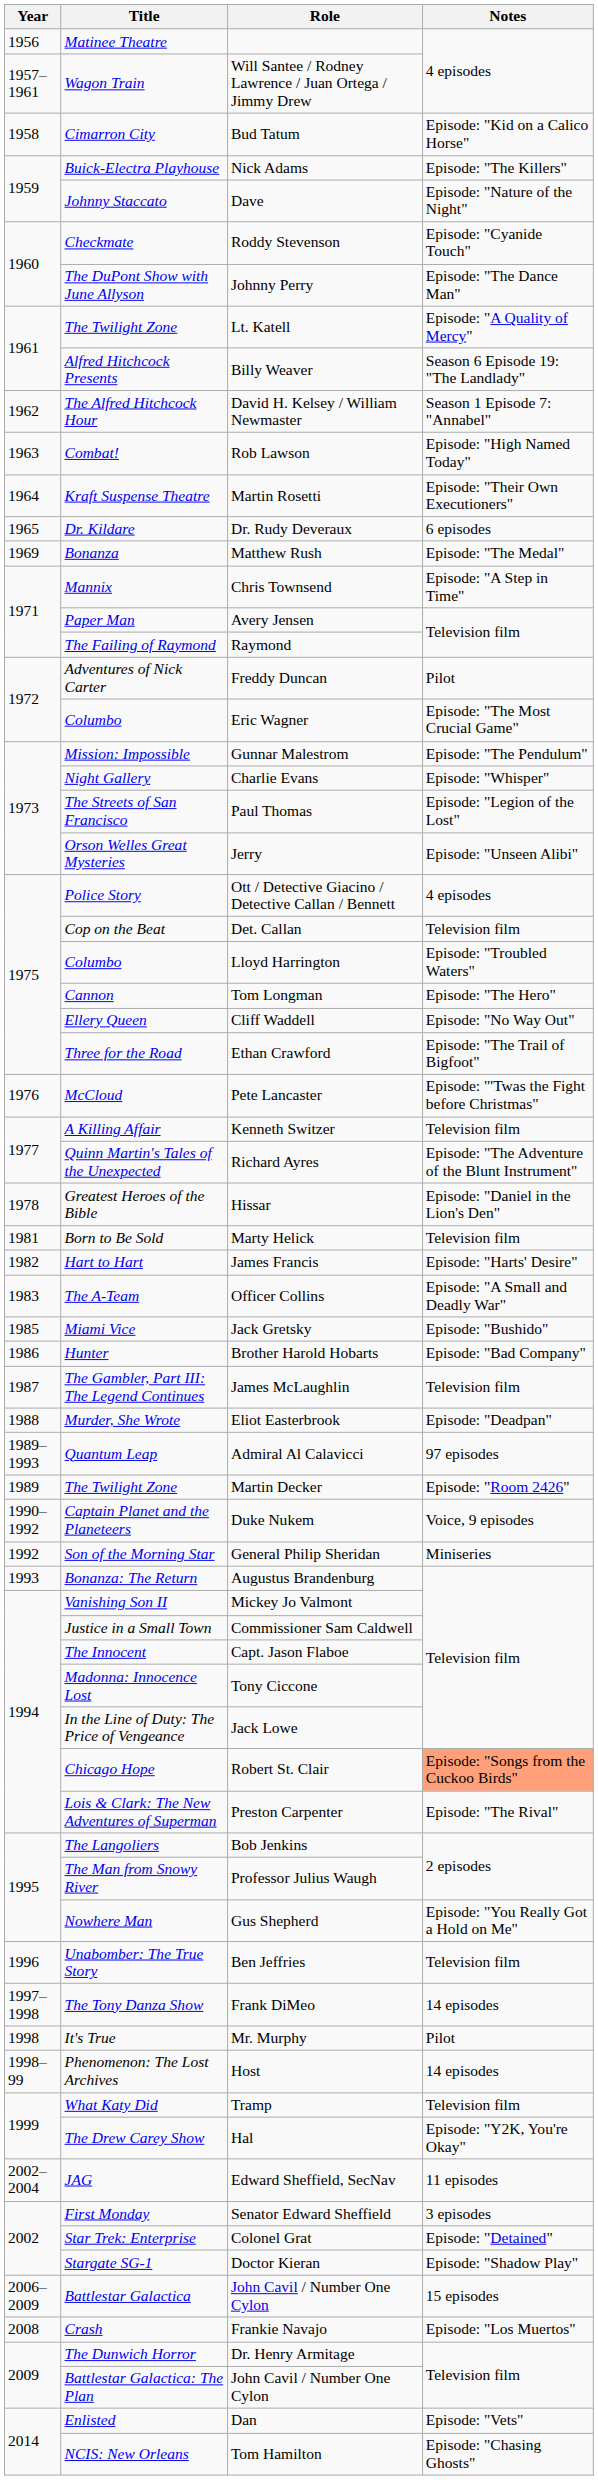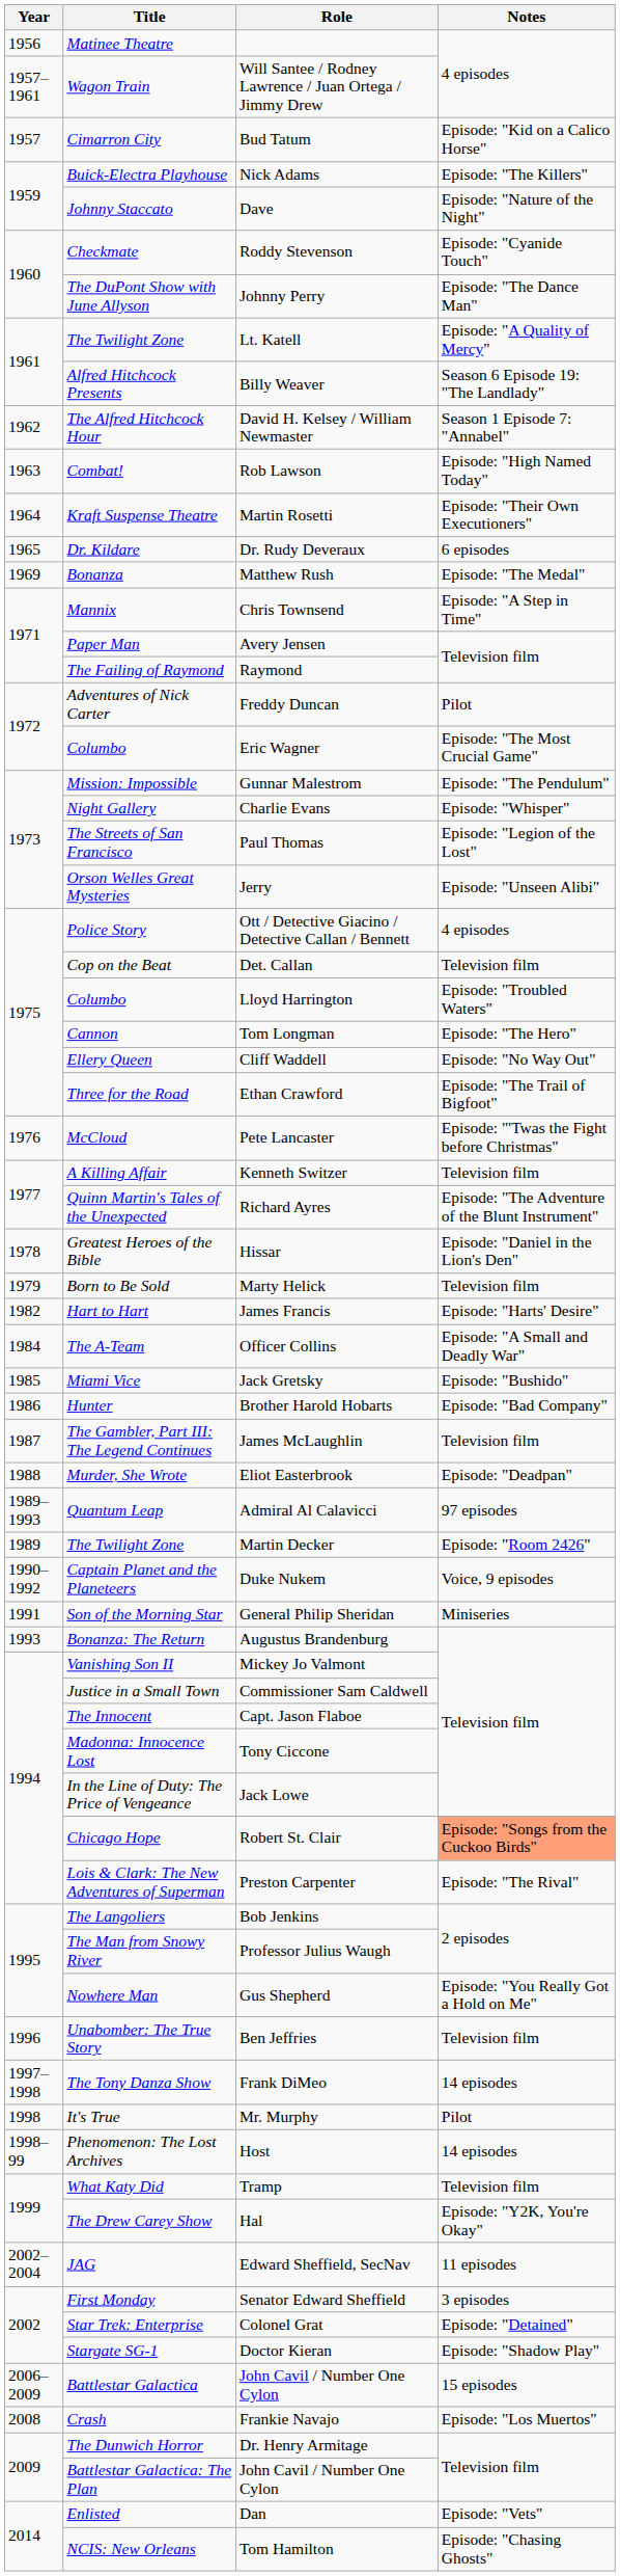 <table class="wikitable sortable">
 <tr>
 <th>Year</th>
 <th>Title</th>
 <th>Role</th>
 <th class="unsortable">Notes</th>
 </tr>
 <tr>
 <td>1956</td>
 <td><em><a href='#'>Matinee Theatre</a></em></td>
 <td></td>
 <td rowspan="2">4 episodes</td>
 </tr>
 <tr 9>
 <td>1957–1961</td>
 <td><em><a href='#'>Wagon Train</a></em></td>
 <td>Will Santee / Rodney Lawrence / Juan Ortega / Jimmy Drew</td>
 </tr>
 <tr>
-<td>1958</td>
+<td>1957</td>
 <td><em><a href='#'>Cimarron City</a></em></td>
 <td>Bud Tatum</td>
 <td>Episode: "Kid on a Calico Horse"</td>
 </tr>
 <tr>
 <td rowspan="2">1959</td>
 <td><em><a href='#'>Buick-Electra Playhouse</a></em></td>
 <td>Nick Adams</td>
 <td>Episode: "The Killers"</td>
 </tr>
 <tr>
 <td><em><a href='#'>Johnny Staccato</a></em></td>
 <td>Dave</td>
 <td>Episode: "Nature of the Night"</td>
 </tr>
 <tr>
 <td rowspan="2">1960</td>
 <td><em><a href='#'>Checkmate</a></em></td>
 <td>Roddy Stevenson</td>
 <td>Episode: "Cyanide Touch"</td>
 </tr>
 <tr>
 <td><em><a href='#'>The DuPont Show with June Allyson</a></em></td>
 <td>Johnny Perry</td>
 <td>Episode: "The Dance Man"</td>
 </tr>
 <tr>
 <td rowspan="2">1961</td>
 <td><em><a href='#'>The Twilight Zone</a></em></td>
 <td>Lt. Katell</td>
 <td>Episode: "<a href='#'>A Quality of Mercy</a>"</td>
 </tr>
 <tr>
 <td><em><a href='#'>Alfred Hitchcock Presents</a></em></td>
 <td>Billy Weaver</td>
 <td>Season 6 Episode 19: "The Landlady"</td>
 </tr>
 <tr>
 <td>1962</td>
 <td><em><a href='#'>The Alfred Hitchcock Hour</a></em></td>
 <td>David H. Kelsey / William Newmaster</td>
 <td>Season 1 Episode 7: "Annabel"</td>
 </tr>
 <tr>
 <td>1963</td>
 <td><em><a href='#'>Combat!</a></em></td>
 <td>Rob Lawson</td>
 <td>Episode: "High Named Today"</td>
 </tr>
 <tr>
 <td>1964</td>
 <td><em><a href='#'>Kraft Suspense Theatre</a></em></td>
 <td>Martin Rosetti</td>
 <td>Episode: "Their Own Executioners"</td>
 </tr>
 <tr>
 <td>1965</td>
 <td><em><a href='#'>Dr. Kildare</a></em></td>
 <td>Dr. Rudy Deveraux</td>
 <td>6 episodes</td>
 </tr>
 <tr>
 <td>1969</td>
 <td><em><a href='#'>Bonanza</a></em></td>
 <td>Matthew Rush</td>
 <td>Episode: "The Medal"</td>
 </tr>
 <tr>
 <td rowspan="3">1971</td>
 <td><em><a href='#'>Mannix</a></em></td>
 <td>Chris Townsend</td>
 <td>Episode: "A Step in Time"</td>
 </tr>
 <tr>
 <td><em><a href='#'>Paper Man</a></em></td>
 <td>Avery Jensen</td>
 <td rowspan="2">Television film</td>
 </tr>
 <tr>
 <td><em><a href='#'>The Failing of Raymond</a></em></td>
 <td>Raymond</td>
 </tr>
 <tr>
 <td rowspan="2">1972</td>
 <td><em>Adventures of Nick Carter</em></td>
 <td>Freddy Duncan</td>
 <td>Pilot</td>
 </tr>
 <tr>
 <td><em><a href='#'>Columbo</a></em></td>
 <td>Eric Wagner</td>
 <td>Episode: "The Most Crucial Game"</td>
 </tr>
 <tr>
 <td rowspan="4">1973</td>
 <td><em><a href='#'>Mission: Impossible</a></em></td>
 <td>Gunnar Malestrom</td>
 <td>Episode: "The Pendulum"</td>
 </tr>
 <tr>
 <td><em><a href='#'>Night Gallery</a></em></td>
 <td>Charlie Evans</td>
 <td>Episode: "Whisper"</td>
 </tr>
 <tr>
 <td><em><a href='#'>The Streets of San Francisco</a></em></td>
 <td>Paul Thomas</td>
 <td>Episode: "Legion of the Lost"</td>
 </tr>
 <tr>
 <td><em><a href='#'>Orson Welles Great Mysteries</a></em></td>
 <td>Jerry</td>
 <td>Episode: "Unseen Alibi"</td>
 </tr>
 <tr>
 <td rowspan="6">1975</td>
 <td><em><a href='#'>Police Story</a></em></td>
 <td>Ott / Detective Giacino / Detective Callan / Bennett</td>
 <td>4 episodes</td>
 </tr>
 <tr>
 <td><em>Cop on the Beat</em></td>
 <td>Det. Callan</td>
 <td>Television film</td>
 </tr>
 <tr>
 <td><em><a href='#'>Columbo</a></em></td>
 <td>Lloyd Harrington</td>
 <td>Episode: "Troubled Waters"</td>
 </tr>
 <tr>
 <td><em><a href='#'>Cannon</a></em></td>
 <td>Tom Longman</td>
 <td>Episode: "The Hero"</td>
 </tr>
 <tr>
 <td><em><a href='#'>Ellery Queen</a></em></td>
 <td>Cliff Waddell</td>
 <td>Episode: "No Way Out"</td>
 </tr>
 <tr>
 <td><em><a href='#'>Three for the Road</a></em></td>
 <td>Ethan Crawford</td>
 <td>Episode: "The Trail of Bigfoot"</td>
 </tr>
 <tr>
 <td>1976</td>
 <td><em><a href='#'>McCloud</a></em></td>
 <td>Pete Lancaster</td>
 <td>Episode: "'Twas the Fight before Christmas"</td>
 </tr>
 <tr>
 <td rowspan="2">1977</td>
 <td><em><a href='#'>A Killing Affair</a></em></td>
 <td>Kenneth Switzer</td>
 <td>Television film</td>
 </tr>
 <tr>
 <td><em><a href='#'>Quinn Martin's Tales of the Unexpected</a></em></td>
 <td>Richard Ayres</td>
 <td>Episode: "The Adventure of the Blunt Instrument"</td>
 </tr>
 <tr>
 <td>1978</td>
 <td><em>Greatest Heroes of the Bible</em></td>
 <td>Hissar</td>
 <td>Episode: "Daniel in the Lion's Den"</td>
 </tr>
 <tr>
-<td>1981</td>
+<td>1979</td>
 <td><em>Born to Be Sold</em></td>
 <td>Marty Helick</td>
 <td>Television film</td>
 </tr>
 <tr>
 <td>1982</td>
 <td><em><a href='#'>Hart to Hart</a></em></td>
 <td>James Francis</td>
 <td>Episode: "Harts' Desire"</td>
 </tr>
 <tr>
-<td>1983</td>
+<td>1984</td>
 <td><em><a href='#'>The A-Team</a></em></td>
 <td>Officer Collins</td>
 <td>Episode: "A Small and Deadly War"</td>
 </tr>
 <tr>
 <td>1985</td>
 <td><em><a href='#'>Miami Vice</a></em></td>
 <td>Jack Gretsky</td>
 <td>Episode: "Bushido"</td>
 </tr>
 <tr>
 <td>1986</td>
 <td><em><a href='#'>Hunter</a></em></td>
 <td>Brother Harold Hobarts</td>
 <td>Episode: "Bad Company"</td>
 </tr>
 <tr>
 <td>1987</td>
 <td><em><a href='#'>The Gambler, Part III: The Legend Continues</a></em></td>
 <td>James McLaughlin</td>
 <td>Television film</td>
 </tr>
 <tr>
 <td>1988</td>
 <td><em><a href='#'>Murder, She Wrote</a></em></td>
 <td>Eliot Easterbrook</td>
 <td>Episode: "Deadpan"</td>
 </tr>
 <tr>
 <td>1989–1993</td>
 <td><em><a href='#'>Quantum Leap</a></em></td>
 <td>Admiral Al Calavicci</td>
 <td>97 episodes</td>
 </tr>
 <tr>
 <td>1989</td>
 <td><em><a href='#'>The Twilight Zone</a></em></td>
 <td>Martin Decker</td>
 <td>Episode: "<a href='#'>Room 2426</a>"</td>
 </tr>
 <tr>
 <td>1990–1992</td>
 <td><em><a href='#'>Captain Planet and the Planeteers</a></em></td>
 <td>Duke Nukem</td>
 <td>Voice, 9 episodes</td>
 </tr>
 <tr>
-<td>1992</td>
+<td>1991</td>
 <td><em><a href='#'>Son of the Morning Star</a></em></td>
 <td>General Philip Sheridan</td>
 <td>Miniseries</td>
 </tr>
 <tr>
 <td>1993</td>
 <td><em><a href='#'>Bonanza: The Return</a></em></td>
 <td>Augustus Brandenburg</td>
 <td rowspan="6">Television film</td>
 </tr>
 <tr>
 <td rowspan="7">1994</td>
 <td><em><a href='#'>Vanishing Son II</a></em></td>
 <td>Mickey Jo Valmont</td>
 </tr>
 <tr>
 <td><em>Justice in a Small Town</em></td>
 <td>Commissioner Sam Caldwell</td>
 </tr>
 <tr>
 <td><em><a href='#'>The Innocent</a></em></td>
 <td>Capt. Jason Flaboe</td>
 </tr>
 <tr>
 <td><em><a href='#'>Madonna: Innocence Lost</a></em></td>
 <td>Tony Ciccone</td>
 </tr>
 <tr>
 <td><em>In the Line of Duty: The Price of Vengeance</em></td>
 <td>Jack Lowe</td>
 </tr>
 <tr>
 <td><em><a href='#'>Chicago Hope</a></em></td>
 <td>Robert St. Clair</td>
 <td style="background: lightsalmon;">Episode: "Songs from the Cuckoo Birds"</td>
 </tr>
 <tr>
 <td><em><a href='#'>Lois & Clark: The New Adventures of Superman</a></em></td>
 <td>Preston Carpenter</td>
 <td>Episode: "The Rival"</td>
 </tr>
 <tr>
 <td rowspan="3">1995</td>
 <td><em><a href='#'>The Langoliers</a></em></td>
 <td>Bob Jenkins</td>
 <td rowspan="2">2 episodes</td>
 </tr>
 <tr>
 <td><em><a href='#'>The Man from Snowy River</a></em></td>
 <td>Professor Julius Waugh</td>
 </tr>
 <tr>
 <td><em><a href='#'>Nowhere Man</a></em></td>
 <td>Gus Shepherd</td>
 <td>Episode: "You Really Got a Hold on Me"</td>
 </tr>
 <tr>
 <td>1996</td>
 <td><em><a href='#'>Unabomber: The True Story</a></em></td>
 <td>Ben Jeffries</td>
 <td>Television film</td>
 </tr>
 <tr>
 <td>1997–1998</td>
 <td><em><a href='#'>The Tony Danza Show</a></em></td>
 <td>Frank DiMeo</td>
 <td>14 episodes</td>
 </tr>
 <tr>
 <td>1998</td>
 <td><em>It's True</em></td>
 <td>Mr. Murphy</td>
 <td>Pilot</td>
 </tr>
 <tr>
 <td>1998–99</td>
 <td><em>Phenomenon: The Lost Archives</em></td>
 <td>Host</td>
 <td>14 episodes</td>
 </tr>
 <tr>
 <td rowspan="2">1999</td>
 <td><em><a href='#'>What Katy Did</a></em></td>
 <td>Tramp</td>
 <td>Television film</td>
 </tr>
 <tr>
 <td><em><a href='#'>The Drew Carey Show</a></em></td>
 <td>Hal</td>
 <td>Episode: "Y2K, You're Okay"</td>
 </tr>
 <tr>
 <td>2002–2004</td>
 <td><em><a href='#'>JAG</a></em></td>
 <td>Edward Sheffield, SecNav</td>
 <td>11 episodes</td>
 </tr>
 <tr>
 <td rowspan="3">2002</td>
 <td><em><a href='#'>First Monday</a></em></td>
 <td>Senator Edward Sheffield</td>
 <td>3 episodes</td>
 </tr>
 <tr>
 <td><em><a href='#'>Star Trek: Enterprise</a></em></td>
 <td>Colonel Grat</td>
 <td>Episode: "<a href='#'>Detained</a>"</td>
 </tr>
 <tr>
 <td><em><a href='#'>Stargate SG-1</a></em></td>
 <td>Doctor Kieran</td>
 <td>Episode: "Shadow Play"</td>
 </tr>
 <tr>
 <td>2006–2009</td>
 <td><em><a href='#'>Battlestar Galactica</a></em></td>
 <td><a href='#'>John Cavil</a> / Number One <a href='#'>Cylon</a></td>
 <td>15 episodes</td>
 </tr>
 <tr>
 <td>2008</td>
 <td><em><a href='#'>Crash</a></em></td>
 <td>Frankie Navajo</td>
 <td>Episode: "Los Muertos"</td>
 </tr>
 <tr>
 <td rowspan="2">2009</td>
 <td><em><a href='#'>The Dunwich Horror</a></em></td>
 <td>Dr. Henry Armitage</td>
 <td rowspan="2">Television film</td>
 </tr>
 <tr>
 <td><em><a href='#'>Battlestar Galactica: The Plan</a></em></td>
 <td>John Cavil / Number One Cylon</td>
 </tr>
 <tr>
 <td rowspan="2">2014</td>
 <td><em><a href='#'>Enlisted</a></em></td>
 <td>Dan</td>
 <td>Episode: "Vets"</td>
 </tr>
 <tr>
 <td><em><a href='#'>NCIS: New Orleans</a></em></td>
 <td>Tom Hamilton</td>
 <td>Episode: "Chasing Ghosts"</td>
 </tr>
 </table>
